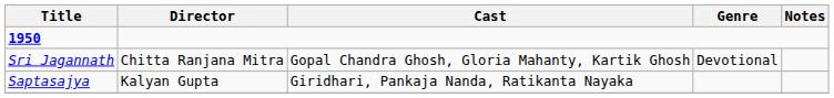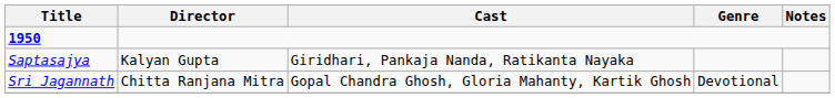 <table class="wikitable">
 <tr>
 <th>Title</th>
 <th>Director</th>
 <th>Cast</th>
 <th>Genre</th>
 <th>Notes</th>
 </tr>
 <tr>
 <td><strong><a href='#'>1950</a></strong></td>
 </tr>
 <tr>
+<td><em><a href='#'>Saptasajya</a></em></td>
+<td>Kalyan Gupta</td>
+<td>Giridhari, Pankaja Nanda, Ratikanta Nayaka</td>
+<td></td>
+<td></td>
+</tr>
+<tr>
 <td><em><a href='#'>Sri Jagannath</a></em></td>
 <td>Chitta Ranjana Mitra</td>
 <td>Gopal Chandra Ghosh, Gloria Mahanty, Kartik Ghosh</td>
 <td>Devotional</td>
 <td></td>
 </tr>
 <tr>
-<td><em><a href='#'>Saptasajya</a></em></td>
-<td>Kalyan Gupta</td>
-<td>Giridhari, Pankaja Nanda, Ratikanta Nayaka</td>
-<td></td>
-<td></td>
-</tr>
-<tr>
 </tr>
 </table>
